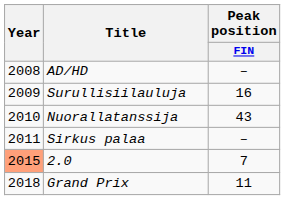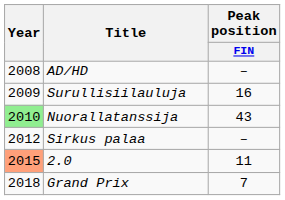 <table class="wikitable">
 <tr>
 <th rowspan="2">Year</th>
 <th rowspan="2" style="width:150px;">Title</th>
 <th colspan="2">Peak<br>position</th>
 </tr>
 <tr>
 <th style="width;font-size:85%"><a href='#'>FIN</a><br></th>
 </tr>
 <tr>
 <td>2008</td>
 <td><em>AD/HD</em></td>
 <td style="text-align:center;">–</td>
 </tr>
 <tr>
 <td>2009</td>
 <td><em>Surullisiilauluja</em></td>
 <td style="text-align:center;">16</td>
 </tr>
 <tr>
-<td>2010</td>
+<td style="background: lightgreen;">2010</td>
 <td><em>Nuorallatanssija</em></td>
 <td style="text-align:center;">43</td>
 </tr>
 <tr>
-<td>2011</td>
+<td>2012</td>
 <td><em>Sirkus palaa</em></td>
 <td style="text-align:center;">–</td>
 </tr>
 <tr>
 <td style="background: lightsalmon;">2015</td>
 <td><em>2.0</em></td>
-<td style="text-align:center;">7</td>
+<td style="text-align:center;">11</td>
 </tr>
 <tr>
 <td>2018</td>
 <td><em>Grand Prix</em></td>
-<td style="text-align:center;">11</td>
+<td style="text-align:center;">7</td>
 </tr>
 </table>
